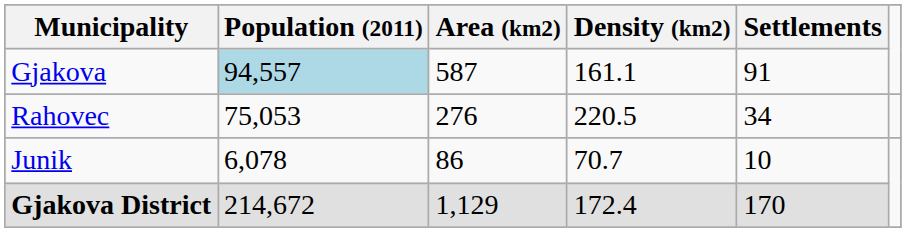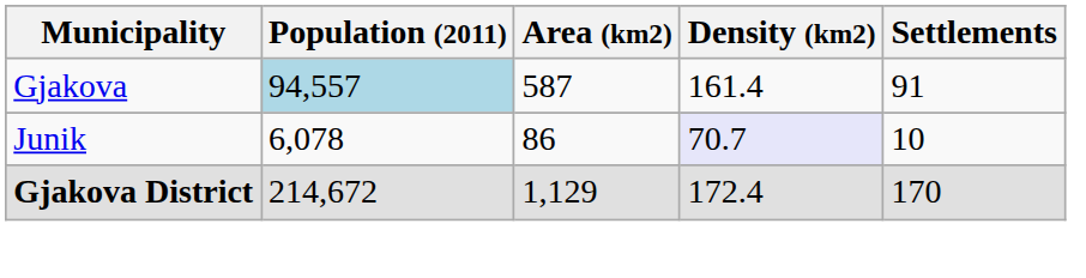 <table class="wikitable sortable">
 <tr>
 <th>Municipality</th>
 <th>Population <small>(2011)</small></th>
 <th>Area <small>(km2)</small></th>
 <th>Density <small>(km2)</small></th>
 <th>Settlements</th>
 </tr>
 <tr>
 <td><a href='#'>Gjakova</a></td>
 <td style="background: lightblue;">94,557</td>
 <td>587</td>
-<td>161.1</td>
+<td>161.4</td>
 <td>91</td>
-</tr>
-<tr>
-<td><a href='#'>Rahovec</a></td>
-<td>75,053</td>
-<td>276</td>
-<td>220.5</td>
-<td>34</td>
-<td></td>
 </tr>
 <tr>
 <td><a href='#'>Junik</a></td>
 <td>6,078</td>
 <td>86</td>
-<td>70.7</td>
+<td style="background: lavender;">70.7</td>
 <td>10</td>
 </tr>
 <tr class="sortbottom" bgcolor="#e0e0e0">
 <td><strong>Gjakova District</strong></td>
 <td>214,672</td>
 <td>1,129</td>
 <td>172.4</td>
 <td>170</td>
 </tr>
 </table>
